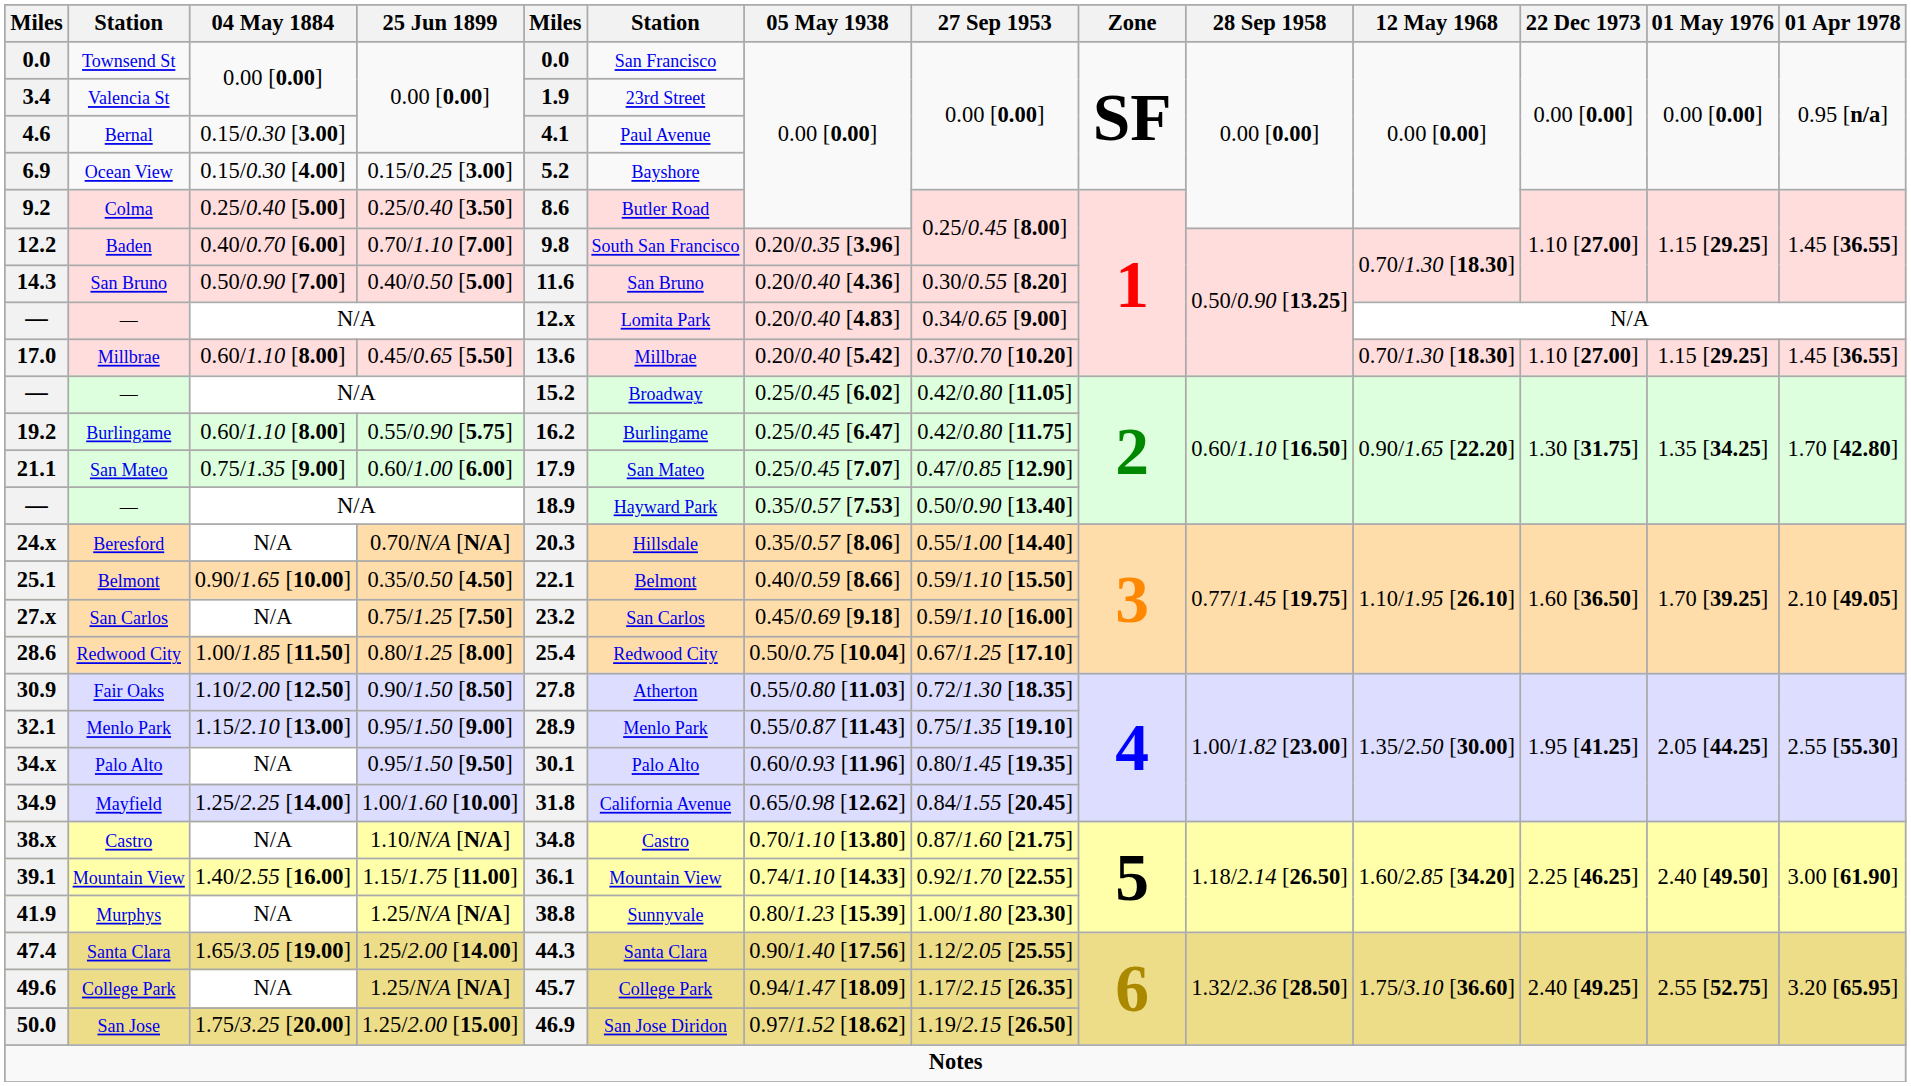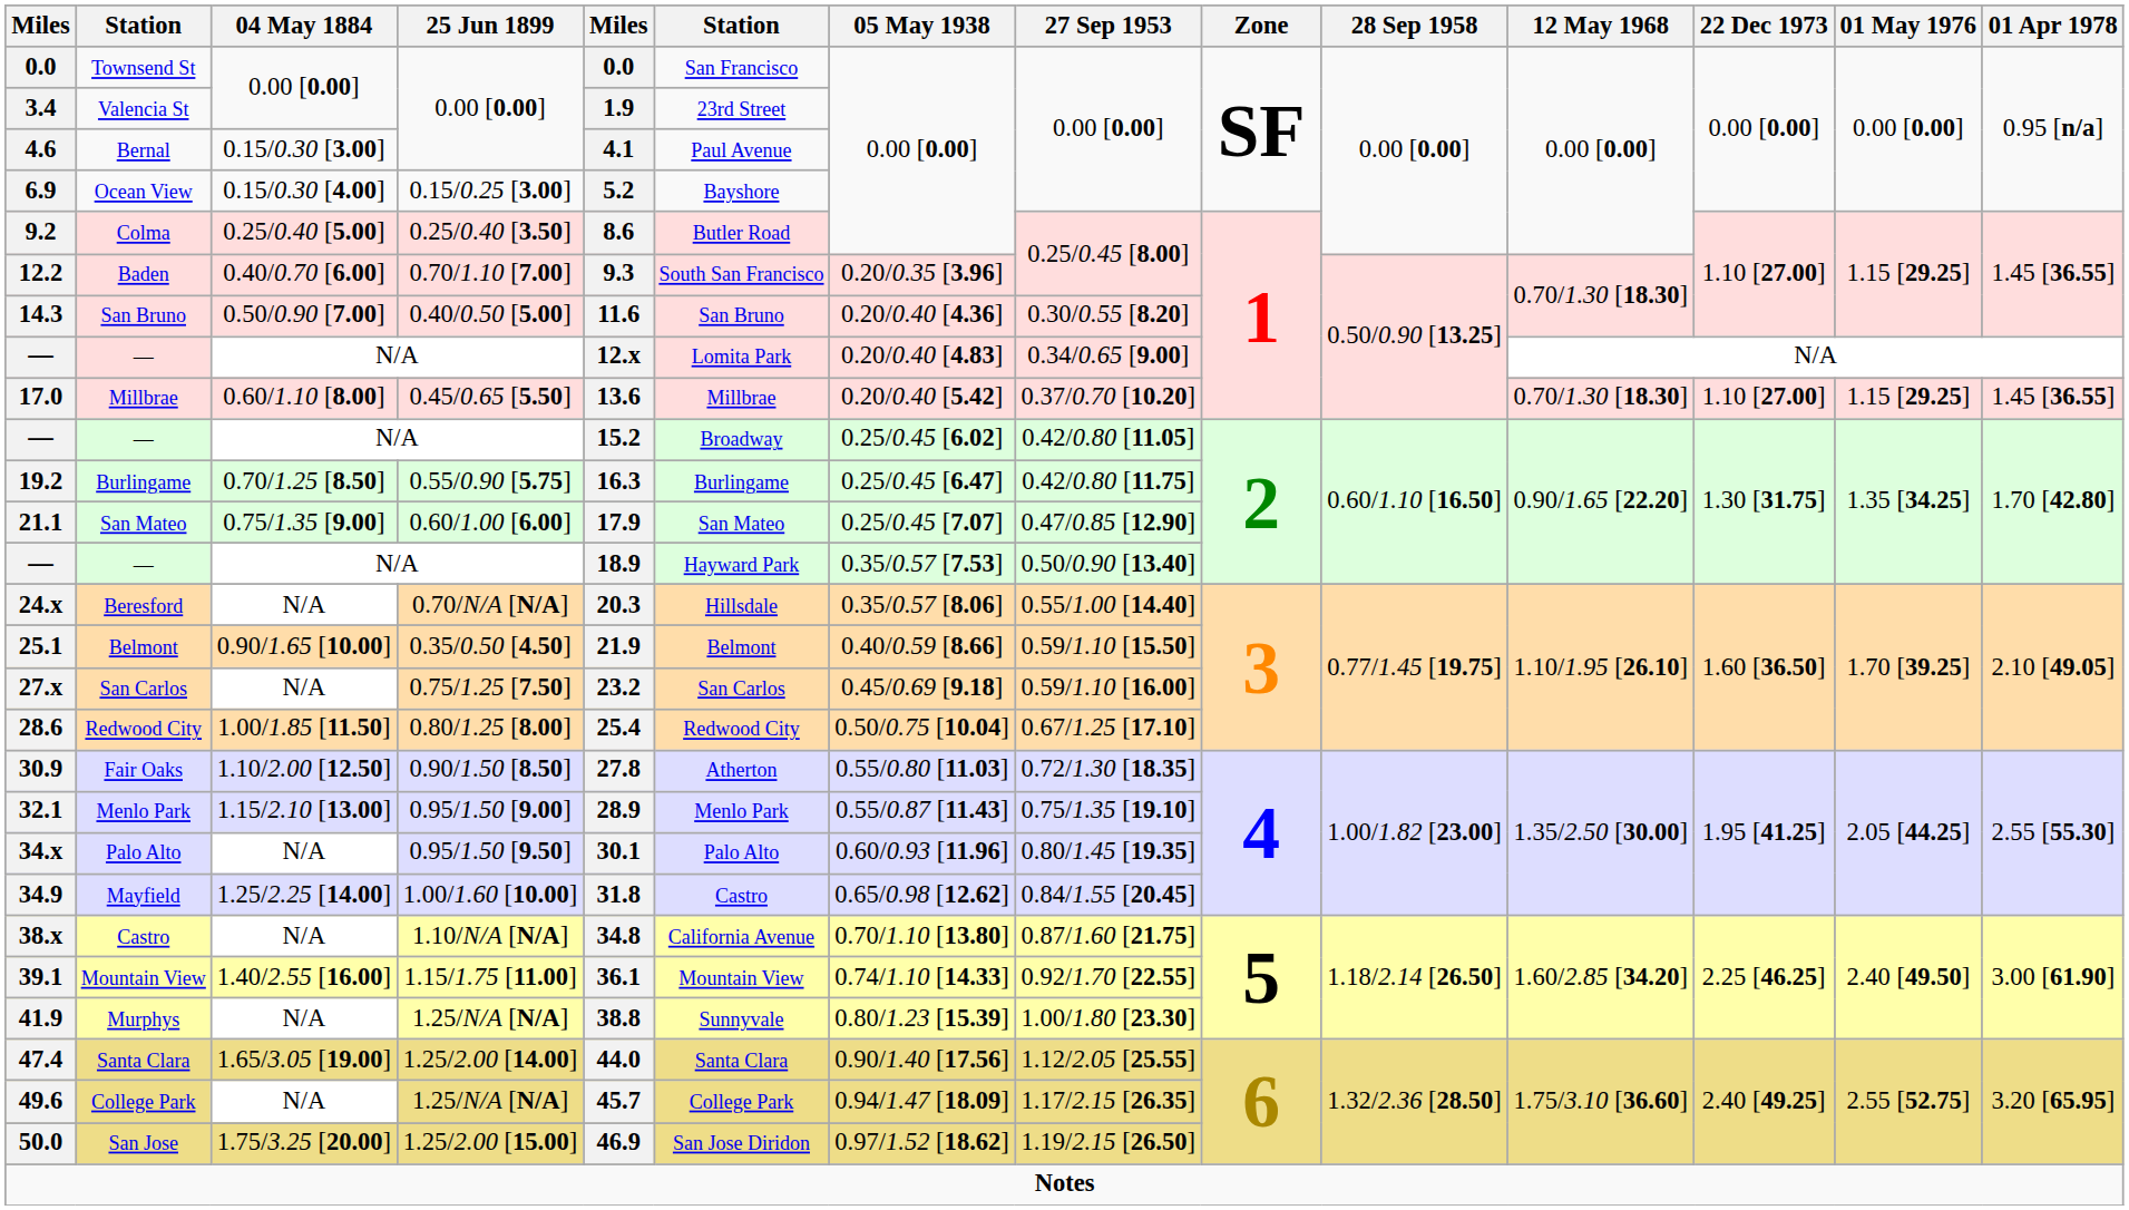 <table class="wikitable" style="text-align:center;font-size: 80%;">
 <tr>
 <th scope="col">Miles</th>
 <th scope="col">Station</th>
 <th scope="col">04 May 1884</th>
 <th scope="col">25 Jun 1899</th>
 <th scope="col">Miles</th>
 <th scope="col">Station</th>
 <th scope="col">05 May 1938</th>
 <th scope="col">27 Sep 1953</th>
 <th scope="col">Zone</th>
 <th scope="col">28 Sep 1958</th>
 <th scope="col">12 May 1968</th>
 <th scope="col">22 Dec 1973</th>
 <th scope="col">01 May 1976</th>
 <th scope="col">01 Apr 1978</th>
 </tr>
 <tr>
 <th scope="row">0.0</th>
 <td style="font-size: 80%;"><a href='#'>Townsend St</a></td>
 <td rowspan="2">0.00 [<strong>0.00</strong>]</td>
 <td rowspan="3">0.00 [<strong>0.00</strong>]</td>
 <td style="background: #f2f2f2;"><strong>0.0</strong></td>
 <td style="font-size: 80%;"><a href='#'>San Francisco</a></td>
 <td rowspan="5">0.00 [<strong>0.00</strong>]</td>
 <td rowspan="4">0.00 [<strong>0.00</strong>]</td>
 <td style="font-size: 300%;" rowspan="4"><strong>SF</strong></td>
 <td rowspan="5">0.00 [<strong>0.00</strong>]</td>
 <td rowspan="5">0.00 [<strong>0.00</strong>]</td>
 <td rowspan="4">0.00 [<strong>0.00</strong>]</td>
 <td rowspan="4">0.00 [<strong>0.00</strong>]</td>
 <td rowspan="4">0.95 [<strong>n/a</strong>]</td>
 </tr>
 <tr>
 <th scope="row">3.4</th>
 <td style="font-size: 80%;"><a href='#'>Valencia St</a></td>
 <td style="background: #f2f2f2;"><strong>1.9</strong></td>
 <td style="font-size: 80%;"><a href='#'>23rd Street</a></td>
 </tr>
 <tr>
 <th scope="row">4.6</th>
 <td style="font-size: 80%;"><a href='#'>Bernal</a></td>
 <td>0.15/<em>0.30</em> [<strong>3.00</strong>]</td>
 <td style="background: #f2f2f2;"><strong>4.1</strong></td>
 <td style="font-size: 80%;"><a href='#'>Paul Avenue</a></td>
 </tr>
 <tr>
 <th scope="row">6.9</th>
 <td style="font-size: 80%;"><a href='#'>Ocean View</a></td>
 <td>0.15/<em>0.30</em> [<strong>4.00</strong>]</td>
 <td>0.15/<em>0.25</em> [<strong>3.00</strong>]</td>
 <td style="background: #f2f2f2;"><strong>5.2</strong></td>
 <td style="font-size: 80%;"><a href='#'>Bayshore</a></td>
 </tr>
 <tr style="background: #fdd;">
 <th scope="row">9.2</th>
 <td style="font-size: 80%;"><a href='#'>Colma</a></td>
 <td>0.25/<em>0.40</em> [<strong>5.00</strong>]</td>
 <td>0.25/<em>0.40</em> [<strong>3.50</strong>]</td>
 <td style="background: #f2f2f2;"><strong>8.6</strong></td>
 <td style="font-size: 80%;"><a href='#'>Butler Road</a></td>
 <td rowspan="2">0.25/<em>0.45</em> [<strong>8.00</strong>]</td>
 <td style="font-size: 300%;color: #f00;" rowspan="5"><strong>1</strong></td>
 <td rowspan="3">1.10 [<strong>27.00</strong>]</td>
 <td rowspan="3">1.15 [<strong>29.25</strong>]</td>
 <td rowspan="3">1.45 [<strong>36.55</strong>]</td>
 </tr>
 <tr style="background: #fdd;">
 <th scope="row">12.2</th>
 <td style="font-size: 80%;"><a href='#'>Baden</a></td>
 <td>0.40/<em>0.70</em> [<strong>6.00</strong>]</td>
 <td>0.70/<em>1.10</em> [<strong>7.00</strong>]</td>
-<td style="background: #f2f2f2;"><strong>9.8</strong></td>
+<td style="background: #f2f2f2;"><strong>9.3</strong></td>
 <td style="font-size: 80%;"><a href='#'>South San Francisco</a></td>
 <td>0.20/<em>0.35</em> [<strong>3.96</strong>]</td>
 <td rowspan="4">0.50/<em>0.90</em> [<strong>13.25</strong>]</td>
 <td rowspan="2">0.70/<em>1.30</em> [<strong>18.30</strong>]</td>
 </tr>
 <tr style="background: #fdd;">
 <th scope="row">14.3</th>
 <td style="font-size: 80%;"><a href='#'>San Bruno</a></td>
 <td>0.50/<em>0.90</em> [<strong>7.00</strong>]</td>
 <td>0.40/<em>0.50</em> [<strong>5.00</strong>]</td>
 <td style="background: #f2f2f2;"><strong>11.6</strong></td>
 <td style="font-size: 80%;"><a href='#'>San Bruno</a></td>
 <td>0.20/<em>0.40</em> [<strong>4.36</strong>]</td>
 <td>0.30/<em>0.55</em> [<strong>8.20</strong>]</td>
 </tr>
 <tr style="background: #fdd;">
 <th scope="row">—</th>
 <td style="font-size: 80%;">—</td>
 <td style="background: #fff;" colspan="2">N/A</td>
 <td style="background: #f2f2f2;"><strong>12.x</strong></td>
 <td style="font-size: 80%;"><a href='#'>Lomita Park</a></td>
 <td>0.20/<em>0.40</em> [<strong>4.83</strong>]</td>
 <td>0.34/<em>0.65</em> [<strong>9.00</strong>]</td>
 <td style="background: #fff;" colspan="4">N/A</td>
 </tr>
 <tr style="background: #fdd;">
 <th scope="row">17.0</th>
 <td style="font-size: 80%;"><a href='#'>Millbrae</a></td>
 <td>0.60/<em>1.10</em> [<strong>8.00</strong>]</td>
 <td>0.45/<em>0.65</em> [<strong>5.50</strong>]</td>
 <td style="background: #f2f2f2;"><strong>13.6</strong></td>
 <td style="font-size: 80%;"><a href='#'>Millbrae</a></td>
 <td>0.20/<em>0.40</em> [<strong>5.42</strong>]</td>
 <td>0.37/<em>0.70</em> [<strong>10.20</strong>]</td>
 <td>0.70/<em>1.30</em> [<strong>18.30</strong>]</td>
 <td>1.10 [<strong>27.00</strong>]</td>
 <td>1.15 [<strong>29.25</strong>]</td>
 <td>1.45 [<strong>36.55</strong>]</td>
 </tr>
 <tr style="background: #dfd;">
 <th scope="row">—</th>
 <td style="font-size: 80%;">—</td>
 <td style="background: #fff;" colspan="2">N/A</td>
 <td style="background: #f2f2f2;"><strong>15.2</strong></td>
 <td style="font-size: 80%;"><a href='#'>Broadway</a></td>
 <td>0.25/<em>0.45</em> [<strong>6.02</strong>]</td>
 <td>0.42/<em>0.80</em> [<strong>11.05</strong>]</td>
 <td style="font-size: 300%;color: #080" rowspan="4"><strong>2</strong></td>
 <td rowspan="4">0.60/<em>1.10</em> [<strong>16.50</strong>]</td>
 <td rowspan="4">0.90/<em>1.65</em> [<strong>22.20</strong>]</td>
 <td rowspan="4">1.30 [<strong>31.75</strong>]</td>
 <td rowspan="4">1.35 [<strong>34.25</strong>]</td>
 <td rowspan="4">1.70 [<strong>42.80</strong>]</td>
 </tr>
 <tr style="background: #dfd;">
 <th scope="row">19.2</th>
 <td style="font-size: 80%;"><a href='#'>Burlingame</a></td>
-<td>0.60/<em>1.10</em> [<strong>8.00</strong>]</td>
+<td>0.70/<em>1.25</em> [<strong>8.50</strong>]</td>
 <td>0.55/<em>0.90</em> [<strong>5.75</strong>]</td>
-<td style="background: #f2f2f2;"><strong>16.2</strong></td>
+<td style="background: #f2f2f2;"><strong>16.3</strong></td>
 <td style="font-size: 80%;"><a href='#'>Burlingame</a></td>
 <td>0.25/<em>0.45</em> [<strong>6.47</strong>]</td>
 <td>0.42/<em>0.80</em> [<strong>11.75</strong>]</td>
 </tr>
 <tr style="background: #dfd;">
 <th scope="row">21.1</th>
 <td style="font-size: 80%;"><a href='#'>San Mateo</a></td>
 <td>0.75/<em>1.35</em> [<strong>9.00</strong>]</td>
 <td>0.60/<em>1.00</em> [<strong>6.00</strong>]</td>
 <td style="background: #f2f2f2;"><strong>17.9</strong></td>
 <td style="font-size: 80%;"><a href='#'>San Mateo</a></td>
 <td>0.25/<em>0.45</em> [<strong>7.07</strong>]</td>
 <td>0.47/<em>0.85</em> [<strong>12.90</strong>]</td>
 </tr>
 <tr style="background: #dfd;">
 <th scope="row">—</th>
 <td style="font-size: 80%;">—</td>
 <td style="background: #fff;" colspan="2">N/A</td>
 <td style="background: #f2f2f2;"><strong>18.9</strong></td>
 <td style="font-size: 80%;"><a href='#'>Hayward Park</a></td>
 <td>0.35/<em>0.57</em> [<strong>7.53</strong>]</td>
 <td>0.50/<em>0.90</em> [<strong>13.40</strong>]</td>
 </tr>
 <tr style="background: #fda;">
 <th scope="row">24.x</th>
 <td style="font-size: 80%;"><a href='#'>Beresford</a></td>
 <td style="background: #fff;">N/A</td>
 <td>0.70/<em>N/A</em> [<strong>N/A</strong>]</td>
 <td style="background: #f2f2f2;"><strong>20.3</strong></td>
 <td style="font-size: 80%;"><a href='#'>Hillsdale</a></td>
 <td>0.35/<em>0.57</em> [<strong>8.06</strong>]</td>
 <td>0.55/<em>1.00</em> [<strong>14.40</strong>]</td>
 <td style="font-size: 300%;color: #f80" rowspan="4"><strong>3</strong></td>
 <td rowspan="4">0.77/<em>1.45</em> [<strong>19.75</strong>]</td>
 <td rowspan="4">1.10/<em>1.95</em> [<strong>26.10</strong>]</td>
 <td rowspan="4">1.60 [<strong>36.50</strong>]</td>
 <td rowspan="4">1.70 [<strong>39.25</strong>]</td>
 <td rowspan="4">2.10 [<strong>49.05</strong>]</td>
 </tr>
 <tr style="background: #fda;">
 <th scope="row">25.1</th>
 <td style="font-size: 80%;"><a href='#'>Belmont</a></td>
 <td>0.90/<em>1.65</em> [<strong>10.00</strong>]</td>
 <td>0.35/<em>0.50</em> [<strong>4.50</strong>]</td>
-<td style="background: #f2f2f2;"><strong>22.1</strong></td>
+<td style="background: #f2f2f2;"><strong>21.9</strong></td>
 <td style="font-size: 80%;"><a href='#'>Belmont</a></td>
 <td>0.40/<em>0.59</em> [<strong>8.66</strong>]</td>
 <td>0.59/<em>1.10</em> [<strong>15.50</strong>]</td>
 </tr>
 <tr style="background: #fda;">
 <th scope="row">27.x</th>
 <td style="font-size: 80%;"><a href='#'>San Carlos</a></td>
 <td style="background: #fff;">N/A</td>
 <td>0.75/<em>1.25</em> [<strong>7.50</strong>]</td>
 <td style="background: #f2f2f2;"><strong>23.2</strong></td>
 <td style="font-size: 80%;"><a href='#'>San Carlos</a></td>
 <td>0.45/<em>0.69</em> [<strong>9.18</strong>]</td>
 <td>0.59/<em>1.10</em> [<strong>16.00</strong>]</td>
 </tr>
 <tr style="background: #fda;">
 <th scope="row">28.6</th>
 <td style="font-size: 80%;"><a href='#'>Redwood City</a></td>
 <td>1.00/<em>1.85</em> [<strong>11.50</strong>]</td>
 <td>0.80/<em>1.25</em> [<strong>8.00</strong>]</td>
 <td style="background: #f2f2f2;"><strong>25.4</strong></td>
 <td style="font-size: 80%;"><a href='#'>Redwood City</a></td>
 <td>0.50/<em>0.75</em> [<strong>10.04</strong>]</td>
 <td>0.67/<em>1.25</em> [<strong>17.10</strong>]</td>
 </tr>
 <tr style="background: #ddf;">
 <th scope="row">30.9</th>
 <td style="font-size: 80%;"><a href='#'>Fair Oaks</a></td>
 <td>1.10/<em>2.00</em> [<strong>12.50</strong>]</td>
 <td>0.90/<em>1.50</em> [<strong>8.50</strong>]</td>
 <td style="background: #f2f2f2;"><strong>27.8</strong></td>
 <td style="font-size: 80%;"><a href='#'>Atherton</a></td>
 <td>0.55/<em>0.80</em> [<strong>11.03</strong>]</td>
 <td>0.72/<em>1.30</em> [<strong>18.35</strong>]</td>
 <td style="font-size: 300%;color: #00f" rowspan="4"><strong>4</strong></td>
 <td rowspan="4">1.00/<em>1.82</em> [<strong>23.00</strong>]</td>
 <td rowspan="4">1.35/<em>2.50</em> [<strong>30.00</strong>]</td>
 <td rowspan="4">1.95 [<strong>41.25</strong>]</td>
 <td rowspan="4">2.05 [<strong>44.25</strong>]</td>
 <td rowspan="4">2.55 [<strong>55.30</strong>]</td>
 </tr>
 <tr style="background: #ddf;">
 <th scope="row">32.1</th>
 <td style="font-size: 80%;"><a href='#'>Menlo Park</a></td>
 <td>1.15/<em>2.10</em> [<strong>13.00</strong>]</td>
 <td>0.95/<em>1.50</em> [<strong>9.00</strong>]</td>
 <td style="background: #f2f2f2;"><strong>28.9</strong></td>
 <td style="font-size: 80%;"><a href='#'>Menlo Park</a></td>
 <td>0.55/<em>0.87</em> [<strong>11.43</strong>]</td>
 <td>0.75/<em>1.35</em> [<strong>19.10</strong>]</td>
 </tr>
 <tr style="background: #ddf;">
 <th scope="row">34.x</th>
 <td style="font-size: 80%;"><a href='#'>Palo Alto</a></td>
 <td style="background: #fff;">N/A</td>
 <td>0.95/<em>1.50</em> [<strong>9.50</strong>]</td>
 <td style="background: #f2f2f2;"><strong>30.1</strong></td>
 <td style="font-size: 80%;"><a href='#'>Palo Alto</a></td>
 <td>0.60/<em>0.93</em> [<strong>11.96</strong>]</td>
 <td>0.80/<em>1.45</em> [<strong>19.35</strong>]</td>
 </tr>
 <tr style="background: #ddf;">
 <th scope="row">34.9</th>
 <td style="font-size: 80%;"><a href='#'>Mayfield</a></td>
 <td>1.25/<em>2.25</em> [<strong>14.00</strong>]</td>
 <td>1.00/<em>1.60</em> [<strong>10.00</strong>]</td>
 <td style="background: #f2f2f2;"><strong>31.8</strong></td>
-<td style="font-size: 80%;"><a href='#'>California Avenue</a></td>
+<td style="font-size: 80%;"><a href='#'>Castro</a></td>
 <td>0.65/<em>0.98</em> [<strong>12.62</strong>]</td>
 <td>0.84/<em>1.55</em> [<strong>20.45</strong>]</td>
 </tr>
 <tr style="background: #ffa;">
 <th scope="row">38.x</th>
 <td style="font-size: 80%;"><a href='#'>Castro</a></td>
 <td style="background: #fff;">N/A</td>
 <td>1.10/<em>N/A</em> [<strong>N/A</strong>]</td>
 <td style="background: #f2f2f2;"><strong>34.8</strong></td>
-<td style="font-size: 80%;"><a href='#'>Castro</a></td>
+<td style="font-size: 80%;"><a href='#'>California Avenue</a></td>
 <td>0.70/<em>1.10</em> [<strong>13.80</strong>]</td>
 <td>0.87/<em>1.60</em> [<strong>21.75</strong>]</td>
 <td style="font-size: 300%;" rowspan="3"><strong>5</strong></td>
 <td rowspan="3">1.18/<em>2.14</em> [<strong>26.50</strong>]</td>
 <td rowspan="3">1.60/<em>2.85</em> [<strong>34.20</strong>]</td>
 <td rowspan="3">2.25 [<strong>46.25</strong>]</td>
 <td rowspan="3">2.40 [<strong>49.50</strong>]</td>
 <td rowspan="3">3.00 [<strong>61.90</strong>]</td>
 </tr>
 <tr style="background: #ffa;">
 <th scope="row">39.1</th>
 <td style="font-size: 80%;"><a href='#'>Mountain View</a></td>
 <td>1.40/<em>2.55</em> [<strong>16.00</strong>]</td>
 <td>1.15/<em>1.75</em> [<strong>11.00</strong>]</td>
 <td style="background: #f2f2f2;"><strong>36.1</strong></td>
 <td style="font-size: 80%;"><a href='#'>Mountain View</a></td>
 <td>0.74/<em>1.10</em> [<strong>14.33</strong>]</td>
 <td>0.92/<em>1.70</em> [<strong>22.55</strong>]</td>
 </tr>
 <tr style="background: #ffa;">
 <th scope="row">41.9</th>
 <td style="font-size: 80%;"><a href='#'>Murphys</a></td>
 <td style="background: #fff;">N/A</td>
 <td>1.25/<em>N/A</em> [<strong>N/A</strong>]</td>
 <td style="background: #f2f2f2;"><strong>38.8</strong></td>
 <td style="font-size: 80%;"><a href='#'>Sunnyvale</a></td>
 <td>0.80/<em>1.23</em> [<strong>15.39</strong>]</td>
 <td>1.00/<em>1.80</em> [<strong>23.30</strong>]</td>
 </tr>
 <tr style="background: #ed8;">
 <th scope="row">47.4</th>
 <td style="font-size: 80%;"><a href='#'>Santa Clara</a></td>
 <td>1.65/<em>3.05</em> [<strong>19.00</strong>]</td>
 <td>1.25/<em>2.00</em> [<strong>14.00</strong>]</td>
-<td style="background: #f2f2f2;"><strong>44.3</strong></td>
+<td style="background: #f2f2f2;"><strong>44.0</strong></td>
 <td style="font-size: 80%;"><a href='#'>Santa Clara</a></td>
 <td>0.90/<em>1.40</em> [<strong>17.56</strong>]</td>
 <td>1.12/<em>2.05</em> [<strong>25.55</strong>]</td>
 <td style="font-size: 300%;color: #a80;" rowspan="3"><strong>6</strong></td>
 <td rowspan="3">1.32/<em>2.36</em> [<strong>28.50</strong>]</td>
 <td rowspan="3">1.75/<em>3.10</em> [<strong>36.60</strong>]</td>
 <td rowspan="3">2.40 [<strong>49.25</strong>]</td>
 <td rowspan="3">2.55 [<strong>52.75</strong>]</td>
 <td rowspan="3">3.20 [<strong>65.95</strong>]</td>
 </tr>
 <tr style="background: #ed8;">
 <th scope="row">49.6</th>
 <td style="font-size: 80%;"><a href='#'>College Park</a></td>
 <td style="background: #fff;">N/A</td>
 <td>1.25/<em>N/A</em> [<strong>N/A</strong>]</td>
 <td style="background: #f2f2f2;"><strong>45.7</strong></td>
 <td style="font-size: 80%;"><a href='#'>College Park</a></td>
 <td>0.94/<em>1.47</em> [<strong>18.09</strong>]</td>
 <td>1.17/<em>2.15</em> [<strong>26.35</strong>]</td>
 </tr>
 <tr style="background: #ed8;">
 <th scope="row">50.0</th>
 <td style="font-size: 80%;"><a href='#'>San Jose</a></td>
 <td>1.75/<em>3.25</em> [<strong>20.00</strong>]</td>
 <td>1.25/<em>2.00</em> [<strong>15.00</strong>]</td>
 <td style="background: #f2f2f2;"><strong>46.9</strong></td>
 <td style="font-size: 80%;"><a href='#'>San Jose Diridon</a></td>
 <td>0.97/<em>1.52</em> [<strong>18.62</strong>]</td>
 <td>1.19/<em>2.15</em> [<strong>26.50</strong>]</td>
 </tr>
 <tr>
 <td colspan=14><strong>Notes</strong><br></td>
 </tr>
 </table>
